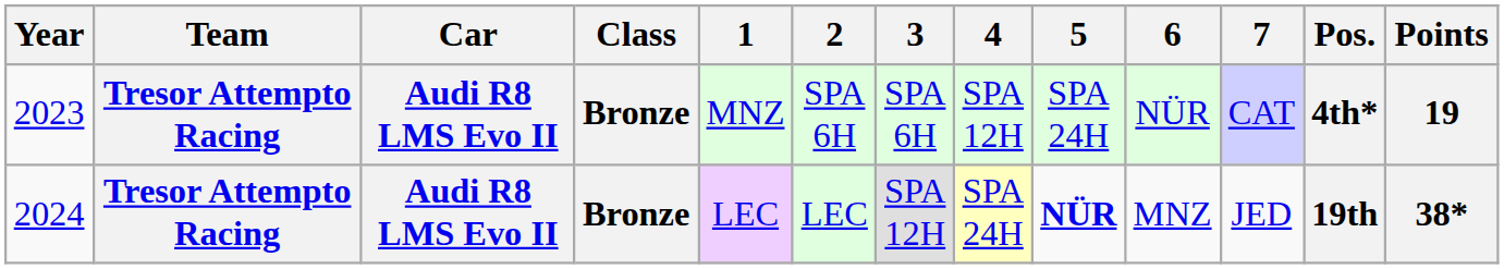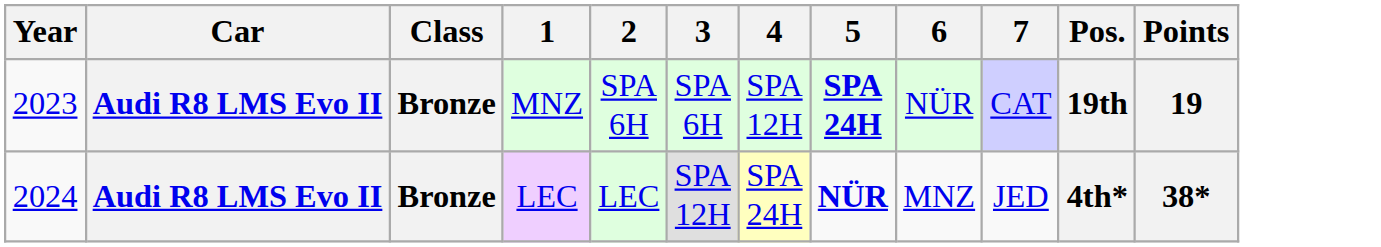 <table class="wikitable" border="1" style="text-align:center; font-size:90%;">
 <tr>
 <th>Year</th>
-<th>Team</th>
 <th>Car</th>
 <th>Class</th>
 <th>1</th>
 <th>2</th>
 <th>3</th>
 <th>4</th>
 <th>5</th>
 <th>6</th>
 <th>7</th>
 <th>Pos.</th>
 <th>Points</th>
 </tr>
 <tr>
 <td><a href='#'>2023</a></td>
-<th><a href='#'>Tresor Attempto Racing</a></th>
 <th><a href='#'>Audi R8 LMS Evo II</a></th>
 <th>Bronze</th>
 <td style="background:#DFFFDF;"><a href='#'>MNZ</a><br></td>
 <td style="background:#DFFFDF;"><a href='#'>SPA<br>6H</a><br></td>
 <td style="background:#DFFFDF;"><a href='#'>SPA<br>6H</a><br></td>
 <td style="background:#DFFFDF;"><a href='#'>SPA<br>12H</a><br></td>
-<td style="background:#DFFFDF;"><a href='#'>SPA<br>24H</a><br></td>
+<td style="background:#DFFFDF;"><strong><a href='#'>SPA<br>24H</a><br></strong></td>
 <td style="background:#DFFFDF;"><a href='#'>NÜR</a><br></td>
 <td style="background:#CFCFFF;"><a href='#'>CAT</a><br></td>
-<th>4th*</th>
+<th>19th</th>
 <th>19</th>
 </tr>
 <tr>
 <td><a href='#'>2024</a></td>
-<th><a href='#'>Tresor Attempto Racing</a></th>
 <th><a href='#'>Audi R8 LMS Evo II</a></th>
 <th>Bronze</th>
 <td style="background:#EFCFFF;"><a href='#'>LEC</a><br></td>
 <td style="background:#DFFFDF;"><a href='#'>LEC</a><br></td>
 <td style="background:#DFDFDF;"><a href='#'>SPA<br>12H</a><br></td>
 <td style="background:#FFFFBF;"><a href='#'>SPA<br>24H</a><br></td>
 <td style="background:#;"><strong><a href='#'>NÜR</a><br></strong></td>
 <td style="background:#;"><a href='#'>MNZ</a><br></td>
 <td style="background:#;"><a href='#'>JED</a><br></td>
-<th>19th</th>
+<th>4th*</th>
 <th>38*</th>
 </tr>
 </table>
